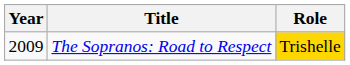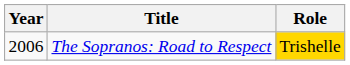 <table class="wikitable sortable">
 <tr>
 <th>Year</th>
 <th>Title</th>
 <th class="unsortable">Role</th>
 </tr>
 <tr>
-<td>2009</td>
+<td>2006</td>
 <td><em><a href='#'>The Sopranos: Road to Respect</a></em></td>
 <td style="background: gold;">Trishelle</td>
 </tr>
 </table>
